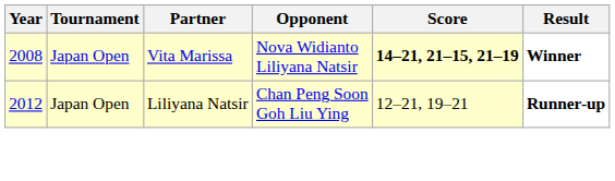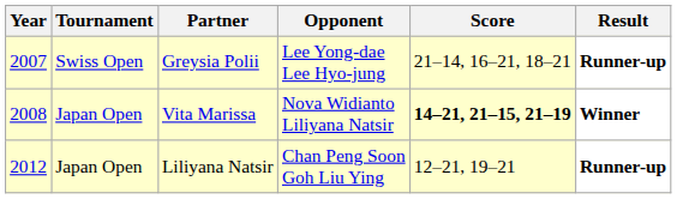 <table class="sortable wikitable" style="font-size: 90%">
 <tr>
 <th>Year</th>
 <th>Tournament</th>
 <th>Partner</th>
 <th>Opponent</th>
 <th>Score</th>
 <th>Result</th>
+</tr>
+<tr style="background:#FFFFCC">
+<td align="center"><a href='#'>2007</a></td>
+<td align="left"><a href='#'>Swiss Open</a></td>
+<td align="left"> <a href='#'>Greysia Polii</a></td>
+<td align="left"> <a href='#'>Lee Yong-dae</a><br> <a href='#'>Lee Hyo-jung</a></td>
+<td align="left">21–14, 16–21, 18–21</td>
+<td style="text-align:left; background:white"> <strong>Runner-up</strong></td>
 </tr>
 <tr style="background:#FFFFCC">
 <td align="center"><a href='#'>2008</a></td>
 <td align="left"><a href='#'>Japan Open</a></td>
 <td align="left"> <a href='#'>Vita Marissa</a></td>
 <td align="left"> <a href='#'>Nova Widianto</a><br> <a href='#'>Liliyana Natsir</a></td>
 <td align="left"><strong>14–21, 21–15, 21–19</strong></td>
 <td style="text-align:left; background:white"> <strong>Winner</strong></td>
 </tr>
 <tr style="background:#FFFFCC">
 <td align="center"><a href='#'>2012</a></td>
 <td align="left">Japan Open</td>
 <td align="left"> Liliyana Natsir</td>
 <td align="left"> <a href='#'>Chan Peng Soon</a><br> <a href='#'>Goh Liu Ying</a></td>
 <td align="left">12–21, 19–21</td>
 <td style="text-align:left; background:white"> <strong>Runner-up</strong></td>
 </tr>
 </table>
